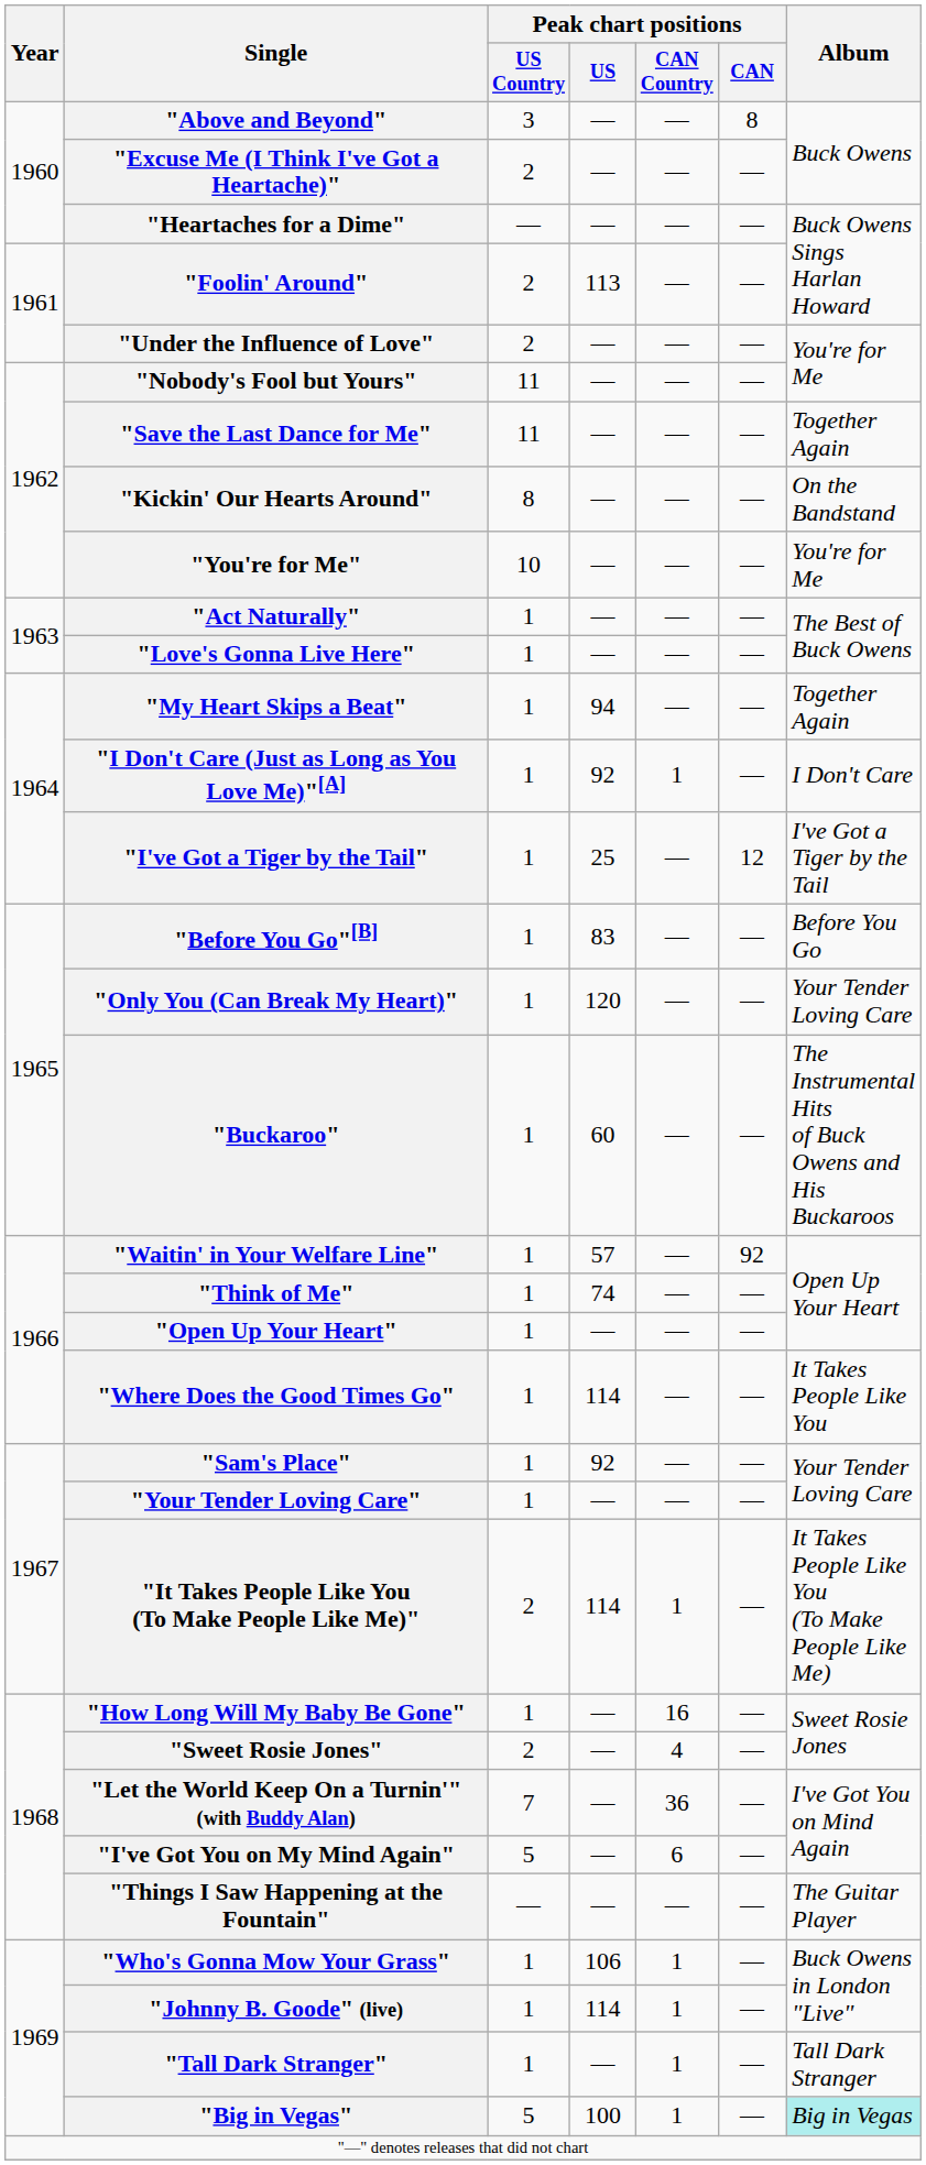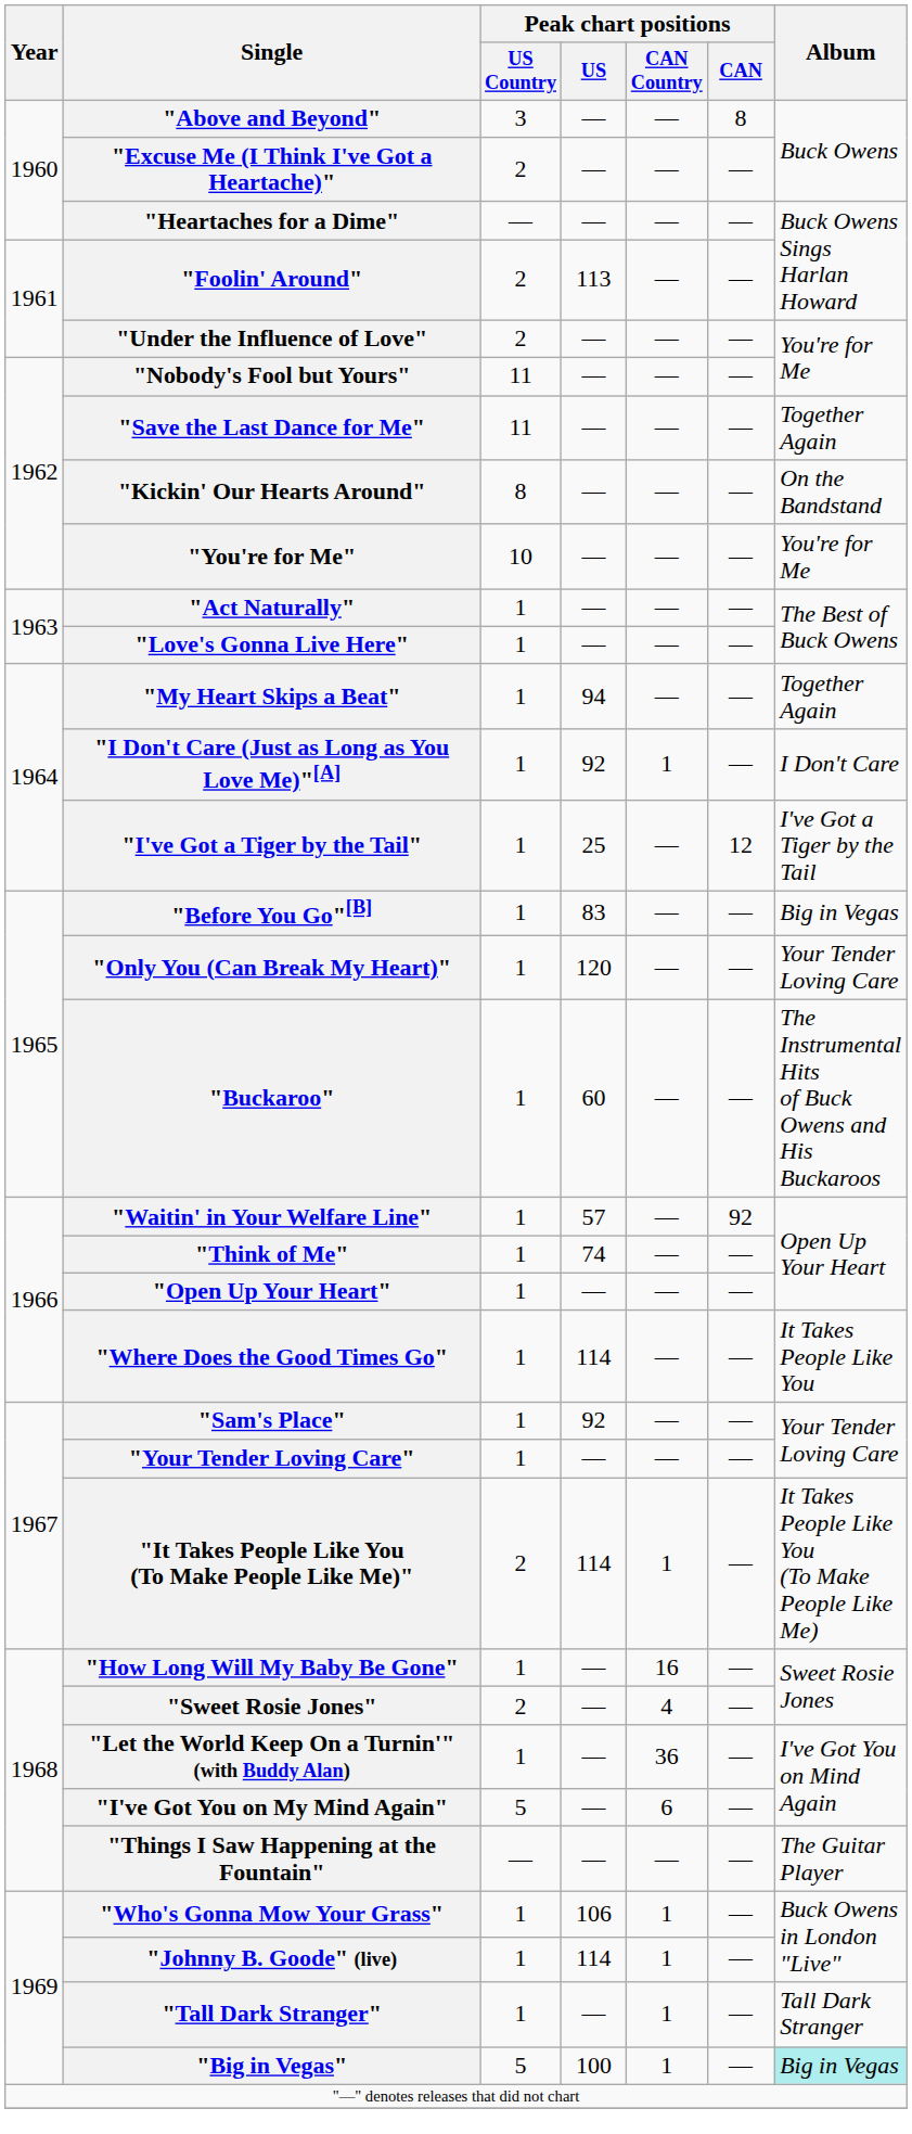 <table class="wikitable plainrowheaders" style="text-align:center;">
 <tr>
 <th rowspan="2">Year</th>
 <th rowspan="2" style="width:24em;">Single</th>
 <th colspan="4">Peak chart positions<br></th>
 <th rowspan="2">Album</th>
 </tr>
 <tr style="font-size:smaller;">
 <th width="45"><a href='#'>US Country</a></th>
 <th width="45"><a href='#'>US</a></th>
 <th width="45"><a href='#'>CAN Country</a></th>
 <th width="45"><a href='#'>CAN</a></th>
 </tr>
 <tr>
 <td rowspan="3">1960</td>
 <th scope="row">"<a href='#'>Above and Beyond</a>"</th>
 <td>3</td>
 <td>—</td>
 <td>—</td>
 <td>8</td>
 <td align="left" rowspan="2"><em>Buck Owens</em></td>
 </tr>
 <tr>
 <th scope="row">"<a href='#'>Excuse Me (I Think I've Got a Heartache)</a>"</th>
 <td>2</td>
 <td>—</td>
 <td>—</td>
 <td>—</td>
 </tr>
 <tr>
 <th scope="row">"Heartaches for a Dime"</th>
 <td>—</td>
 <td>—</td>
 <td>—</td>
 <td>—</td>
 <td align="left" rowspan="2"><em>Buck Owens Sings Harlan Howard</em></td>
 </tr>
 <tr>
 <td rowspan="2">1961</td>
 <th scope="row">"<a href='#'>Foolin' Around</a>"</th>
 <td>2</td>
 <td>113</td>
 <td>—</td>
 <td>—</td>
 </tr>
 <tr>
 <th scope="row">"Under the Influence of Love"</th>
 <td>2</td>
 <td>—</td>
 <td>—</td>
 <td>—</td>
 <td align="left" rowspan="2"><em>You're for Me</em></td>
 </tr>
 <tr>
 <td rowspan="4">1962</td>
 <th scope="row">"Nobody's Fool but Yours"</th>
 <td>11</td>
 <td>—</td>
 <td>—</td>
 <td>—</td>
 </tr>
 <tr>
 <th scope="row">"<a href='#'>Save the Last Dance for Me</a>"</th>
 <td>11</td>
 <td>—</td>
 <td>—</td>
 <td>—</td>
 <td align="left"><em>Together Again</em></td>
 </tr>
 <tr>
 <th scope="row">"Kickin' Our Hearts Around"</th>
 <td>8</td>
 <td>—</td>
 <td>—</td>
 <td>—</td>
 <td align="left"><em>On the Bandstand</em></td>
 </tr>
 <tr>
 <th scope="row">"You're for Me"</th>
 <td>10</td>
 <td>—</td>
 <td>—</td>
 <td>—</td>
 <td align="left"><em>You're for Me</em></td>
 </tr>
 <tr>
 <td rowspan="2">1963</td>
 <th scope="row">"<a href='#'>Act Naturally</a>"</th>
 <td>1</td>
 <td>—</td>
 <td>—</td>
 <td>—</td>
 <td align="left" rowspan="2"><em>The Best of Buck Owens</em></td>
 </tr>
 <tr>
 <th scope="row">"<a href='#'>Love's Gonna Live Here</a>"</th>
 <td>1</td>
 <td>—</td>
 <td>—</td>
 <td>—</td>
 </tr>
 <tr>
 <td rowspan="3">1964</td>
 <th scope="row">"<a href='#'>My Heart Skips a Beat</a>"</th>
 <td>1</td>
 <td>94</td>
 <td>—</td>
 <td>—</td>
 <td align="left"><em>Together Again</em></td>
 </tr>
 <tr>
 <th scope="row">"<a href='#'>I Don't Care (Just as Long as You Love Me)</a>"<sup><span></span><a href='#'><strong>[A]</strong></a></sup></th>
 <td>1</td>
 <td>92</td>
 <td>1</td>
 <td>—</td>
 <td align="left"><em>I Don't Care</em></td>
 </tr>
 <tr>
 <th scope="row">"<a href='#'>I've Got a Tiger by the Tail</a>"</th>
 <td>1</td>
 <td>25</td>
 <td>—</td>
 <td>12</td>
 <td align="left"><em>I've Got a Tiger by the Tail</em></td>
 </tr>
 <tr>
 <td rowspan="3">1965</td>
 <th scope="row">"<a href='#'>Before You Go</a>"<sup><span></span><a href='#'><strong>[B]</strong></a></sup></th>
 <td>1</td>
 <td>83</td>
 <td>—</td>
 <td>—</td>
-<td align="left"><em>Before You Go</em></td>
+<td align="left"><em>Big in Vegas</em></td>
 </tr>
 <tr>
 <th scope="row">"<a href='#'>Only You (Can Break My Heart)</a>"</th>
 <td>1</td>
 <td>120</td>
 <td>—</td>
 <td>—</td>
 <td align="left"><em>Your Tender Loving Care</em></td>
 </tr>
 <tr>
 <th scope="row">"<a href='#'>Buckaroo</a>"</th>
 <td>1</td>
 <td>60</td>
 <td>—</td>
 <td>—</td>
 <td align="left"><em>The Instrumental Hits<br>of Buck Owens and His Buckaroos</em></td>
 </tr>
 <tr>
 <td rowspan="4">1966</td>
 <th scope="row">"<a href='#'>Waitin' in Your Welfare Line</a>"</th>
 <td>1</td>
 <td>57</td>
 <td>—</td>
 <td>92</td>
 <td align="left" rowspan="3"><em>Open Up Your Heart</em></td>
 </tr>
 <tr>
 <th scope="row">"<a href='#'>Think of Me</a>"</th>
 <td>1</td>
 <td>74</td>
 <td>—</td>
 <td>—</td>
 </tr>
 <tr>
 <th scope="row">"<a href='#'>Open Up Your Heart</a>"</th>
 <td>1</td>
 <td>—</td>
 <td>—</td>
 <td>—</td>
 </tr>
 <tr>
 <th scope="row">"<a href='#'>Where Does the Good Times Go</a>"</th>
 <td>1</td>
 <td>114</td>
 <td>—</td>
 <td>—</td>
 <td align="left"><em>It Takes People Like You</em></td>
 </tr>
 <tr>
 <td rowspan="3">1967</td>
 <th scope="row">"<a href='#'>Sam's Place</a>"</th>
 <td>1</td>
 <td>92</td>
 <td>—</td>
 <td>—</td>
 <td align="left" rowspan="2"><em>Your Tender Loving Care</em></td>
 </tr>
 <tr>
 <th scope="row">"<a href='#'>Your Tender Loving Care</a>"</th>
 <td>1</td>
 <td>—</td>
 <td>—</td>
 <td>—</td>
 </tr>
 <tr>
 <th scope="row">"It Takes People Like You<br>(To Make People Like Me)"</th>
 <td>2</td>
 <td>114</td>
 <td>1</td>
 <td>—</td>
 <td align="left"><em>It Takes People Like You<br>(To Make People Like Me)</em></td>
 </tr>
 <tr>
 <td rowspan="5">1968</td>
 <th scope="row">"<a href='#'>How Long Will My Baby Be Gone</a>"</th>
 <td>1</td>
 <td>—</td>
 <td>16</td>
 <td>—</td>
 <td align="left" rowspan="2"><em>Sweet Rosie Jones</em></td>
 </tr>
 <tr>
 <th scope="row">"Sweet Rosie Jones"</th>
 <td>2</td>
 <td>—</td>
 <td>4</td>
 <td>—</td>
 </tr>
 <tr>
 <th scope="row">"Let the World Keep On a Turnin'" <small>(with <a href='#'>Buddy Alan</a>)</small></th>
-<td>7</td>
+<td>1</td>
 <td>—</td>
 <td>36</td>
 <td>—</td>
 <td align="left" rowspan="2"><em>I've Got You on Mind Again</em></td>
 </tr>
 <tr>
 <th scope="row">"I've Got You on My Mind Again"</th>
 <td>5</td>
 <td>—</td>
 <td>6</td>
 <td>—</td>
 </tr>
 <tr>
 <th scope="row">"Things I Saw Happening at the Fountain"</th>
 <td>—</td>
 <td>—</td>
 <td>—</td>
 <td>—</td>
 <td align="left"><em>The Guitar Player</em></td>
 </tr>
 <tr>
 <td rowspan="4">1969</td>
 <th scope="row">"<a href='#'>Who's Gonna Mow Your Grass</a>"</th>
 <td>1</td>
 <td>106</td>
 <td>1</td>
 <td>—</td>
 <td align="left" rowspan="2"><em>Buck Owens in London "Live"</em></td>
 </tr>
 <tr>
 <th scope="row">"<a href='#'>Johnny B. Goode</a>" <small>(live)</small></th>
 <td>1</td>
 <td>114</td>
 <td>1</td>
 <td>—</td>
 </tr>
 <tr>
 <th scope="row">"<a href='#'>Tall Dark Stranger</a>"</th>
 <td>1</td>
 <td>—</td>
 <td>1</td>
 <td>—</td>
 <td align="left"><em>Tall Dark Stranger</em></td>
 </tr>
 <tr>
 <th scope="row">"<a href='#'>Big in Vegas</a>"</th>
 <td>5</td>
 <td>100</td>
 <td>1</td>
 <td>—</td>
 <td align="left" style="background: paleturquoise;"><em>Big in Vegas</em></td>
 </tr>
 <tr>
 <td colspan="7" style="font-size: 8pt">"—" denotes releases that did not chart</td>
 </tr>
 <tr>
 </tr>
 </table>
